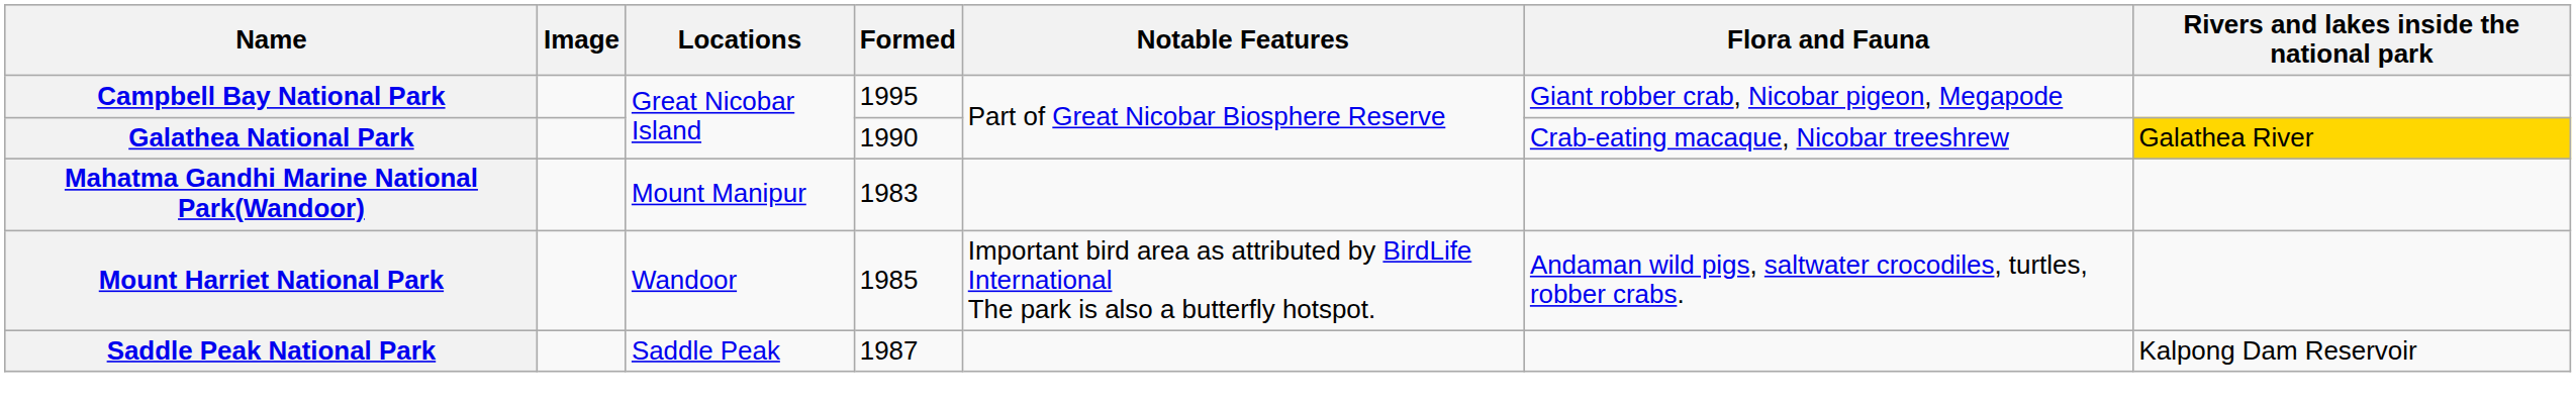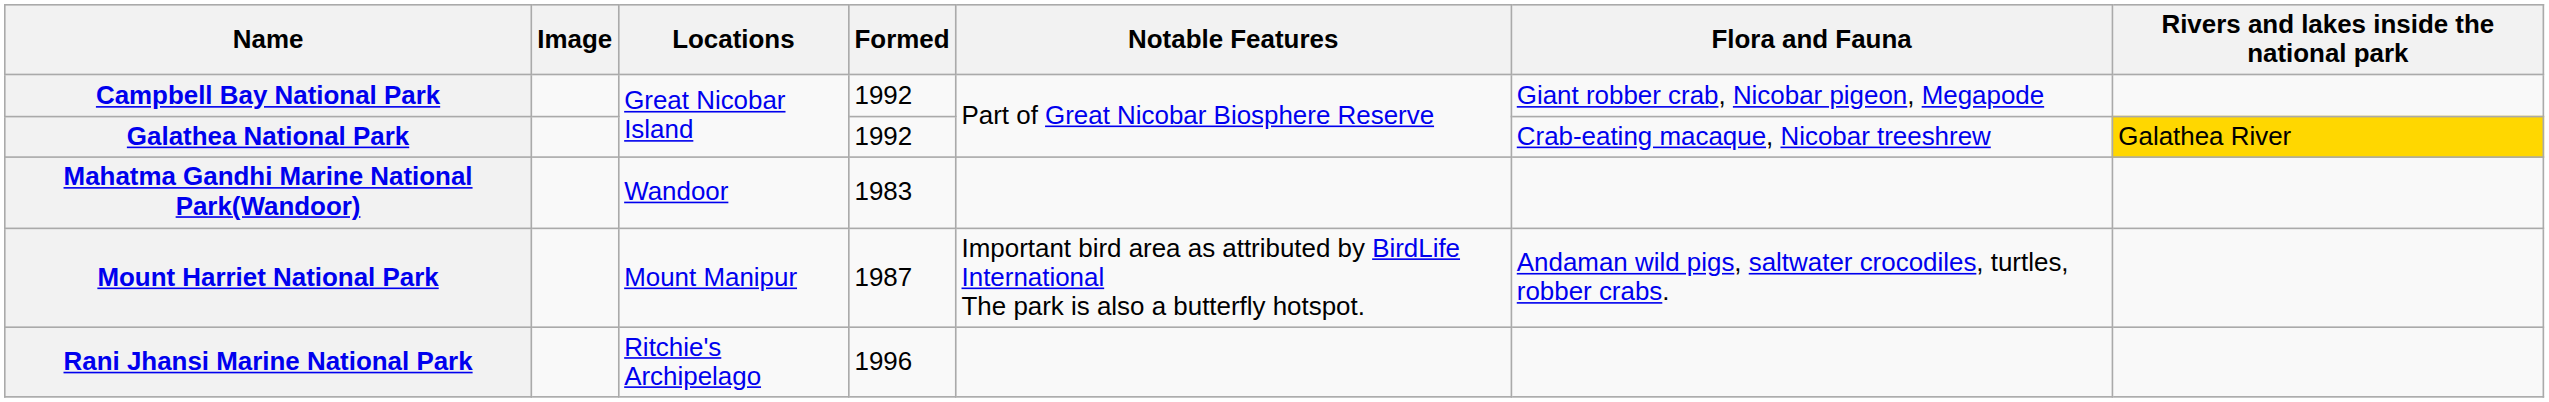 <table class="wikitable sortable">
 <tr>
 <th>Name</th>
 <th>Image</th>
 <th>Locations</th>
 <th>Formed</th>
 <th>Notable Features</th>
 <th>Flora and Fauna</th>
 <th>Rivers and lakes inside the national park</th>
 </tr>
 <tr>
 <th><a href='#'>Campbell Bay National Park</a></th>
 <td><br></td>
 <td rowspan="2"><a href='#'>Great Nicobar Island</a></td>
-<td>1995</td>
+<td>1992</td>
 <td rowspan="2">Part of <a href='#'>Great Nicobar Biosphere Reserve</a></td>
 <td><a href='#'>Giant robber crab</a>, <a href='#'>Nicobar pigeon</a>, <a href='#'>Megapode</a></td>
 <td></td>
 </tr>
 <tr>
 <th><a href='#'>Galathea National Park</a></th>
 <td></td>
-<td>1990</td>
+<td>1992</td>
 <td><a href='#'>Crab-eating macaque</a>, <a href='#'>Nicobar treeshrew</a></td>
 <td style="background: gold;">Galathea River</td>
 </tr>
 <tr>
 <th><a href='#'>Mahatma Gandhi Marine National Park(Wandoor)</a></th>
 <td></td>
-<td><a href='#'>Mount Manipur</a></td>
+<td><a href='#'>Wandoor</a></td>
 <td>1983</td>
 <td></td>
 <td></td>
 <td></td>
 </tr>
 <tr>
 <th><a href='#'>Mount Harriet National Park</a></th>
 <td></td>
-<td><a href='#'>Wandoor</a></td>
-<td>1985</td>
+<td><a href='#'>Mount Manipur</a></td>
+<td>1987</td>
 <td>Important bird area as attributed by <a href='#'>BirdLife International</a><br>The park is also a butterfly hotspot.</td>
 <td><a href='#'>Andaman wild pigs</a>, <a href='#'>saltwater crocodiles</a>, turtles, <a href='#'>robber crabs</a>.</td>
 <td></td>
 </tr>
 <tr>
-<th><a href='#'>Saddle Peak National Park</a></th>
+<th><a href='#'>Rani Jhansi Marine National Park</a></th>
 <td></td>
-<td><a href='#'>Saddle Peak</a></td>
-<td>1987</td>
+<td><a href='#'>Ritchie's Archipelago</a></td>
+<td>1996</td>
 <td></td>
 <td></td>
-<td>Kalpong Dam Reservoir</td>
+<td></td>
 </tr>
 </table>
